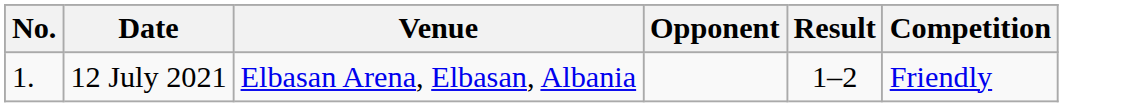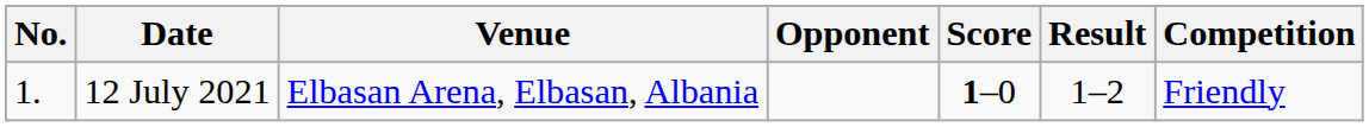 <table class="wikitable">
 <tr>
 <th>No.</th>
 <th>Date</th>
 <th>Venue</th>
 <th>Opponent</th>
+<th>Score</th>
 <th>Result</th>
 <th>Competition</th>
 </tr>
 <tr>
 <td>1.</td>
 <td>12 July 2021</td>
 <td><a href='#'>Elbasan Arena</a>, <a href='#'>Elbasan</a>, <a href='#'>Albania</a></td>
 <td></td>
+<td align=center><strong>1</strong>–0</td>
 <td align=center>1–2</td>
 <td><a href='#'>Friendly</a></td>
 </tr>
 </table>
